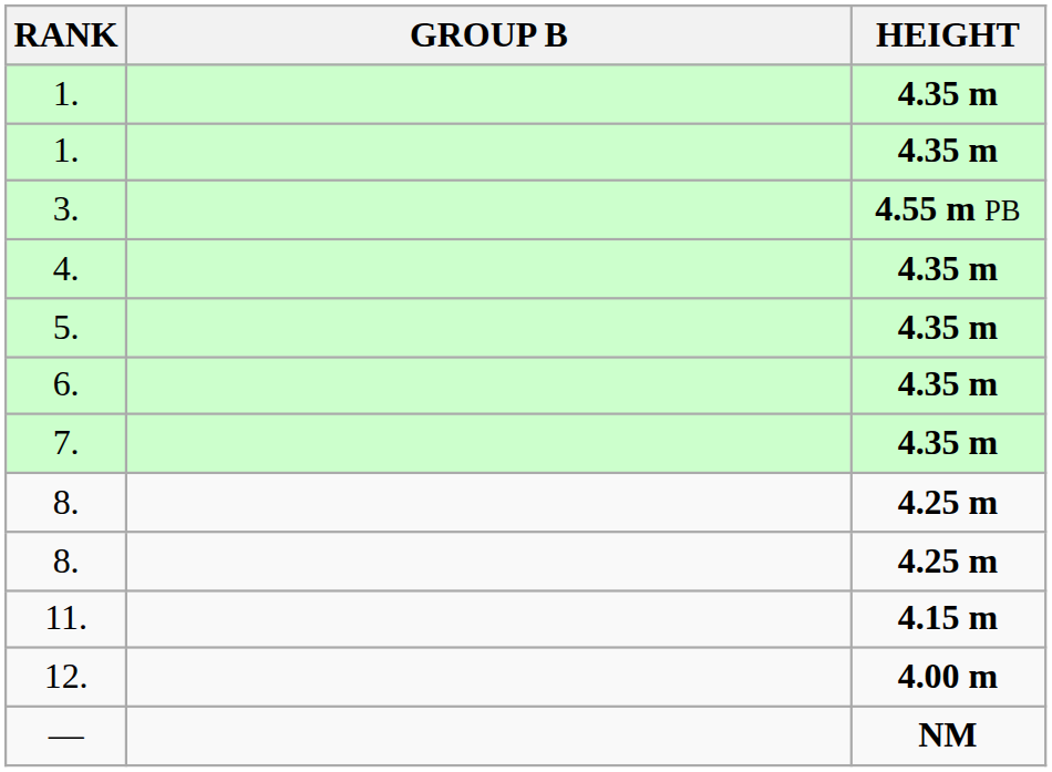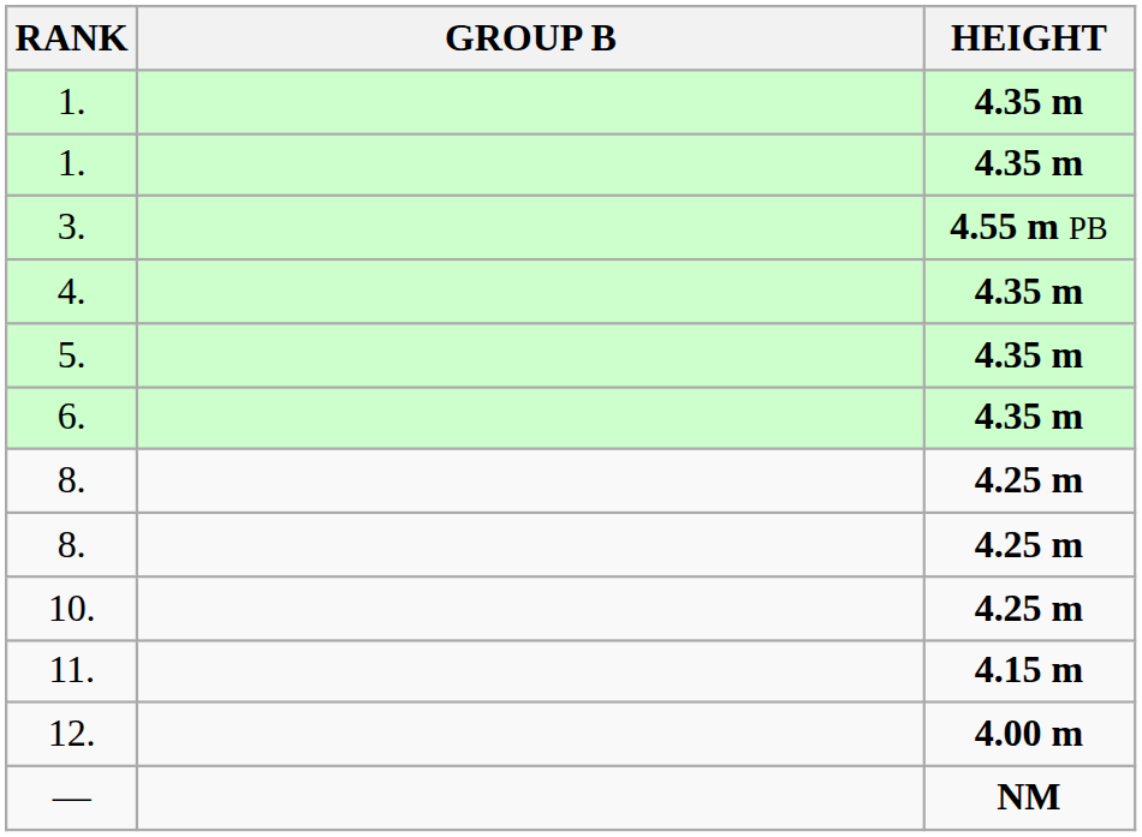 <table class="wikitable" style="border-collapse: collapse; font-size: 90%;">
 <tr>
 <th>RANK</th>
 <th align="center" style="width: 20em">GROUP B</th>
 <th align="center" style="width: 5em">HEIGHT</th>
 </tr>
 <tr style="background:#ccffcc;">
 <td align="center">1.</td>
 <td></td>
 <td align="center"><strong>4.35 m</strong></td>
 </tr>
 <tr style="background:#ccffcc;">
 <td align="center">1.</td>
 <td></td>
 <td align="center"><strong>4.35 m</strong></td>
 </tr>
 <tr style="background:#ccffcc;">
 <td align="center">3.</td>
 <td></td>
 <td align="center"><strong>4.55 m</strong> <small>PB</small></td>
 </tr>
 <tr style="background:#ccffcc;">
 <td align="center">4.</td>
 <td></td>
 <td align="center"><strong>4.35 m</strong></td>
 </tr>
 <tr style="background:#ccffcc;">
 <td align="center">5.</td>
 <td></td>
 <td align="center"><strong>4.35 m</strong></td>
 </tr>
 <tr style="background:#ccffcc;">
 <td align="center">6.</td>
 <td></td>
 <td align="center"><strong>4.35 m</strong></td>
 </tr>
-<tr style="background:#ccffcc;">
-<td align="center">7.</td>
+<tr>
+<td align="center">8.</td>
 <td></td>
-<td align="center"><strong>4.35 m</strong></td>
+<td align="center"><strong>4.25 m</strong></td>
 </tr>
 <tr>
 <td align="center">8.</td>
 <td></td>
 <td align="center"><strong>4.25 m</strong></td>
 </tr>
 <tr>
-<td align="center">8.</td>
+<td align="center">10.</td>
 <td></td>
 <td align="center"><strong>4.25 m</strong></td>
 </tr>
 <tr>
 <td align="center">11.</td>
 <td></td>
 <td align="center"><strong>4.15 m</strong></td>
 </tr>
 <tr>
 <td align="center">12.</td>
 <td></td>
 <td align="center"><strong>4.00 m</strong></td>
 </tr>
 <tr>
 <td align="center">—</td>
 <td></td>
 <td align="center"><strong>NM</strong></td>
 </tr>
 </table>
